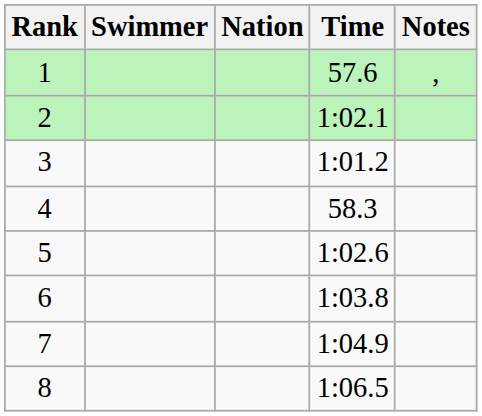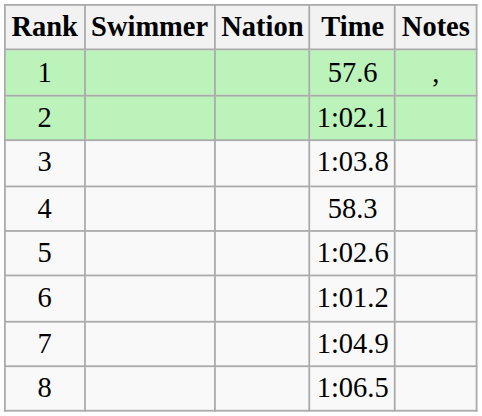 <table class="wikitable sortable" style="text-align:center">
 <tr>
 <th>Rank</th>
 <th>Swimmer</th>
 <th>Nation</th>
 <th>Time</th>
 <th>Notes</th>
 </tr>
 <tr bgcolor=bbf3bb>
 <td>1</td>
 <td align=left></td>
 <td align=left></td>
 <td data-sort-value=0:57.6>57.6</td>
 <td>, </td>
 </tr>
 <tr bgcolor=bbf3bb>
 <td>2</td>
 <td align=left></td>
 <td align=left></td>
 <td>1:02.1</td>
 <td></td>
 </tr>
 <tr>
 <td>3</td>
 <td align=left></td>
 <td align=left></td>
-<td>1:01.2</td>
+<td>1:03.8</td>
 <td></td>
 </tr>
 <tr>
 <td>4</td>
 <td align=left></td>
 <td align=left></td>
 <td data-sort-value=0:58.3>58.3</td>
 <td></td>
 </tr>
 <tr>
 <td>5</td>
 <td align=left></td>
 <td align=left></td>
 <td>1:02.6</td>
 <td></td>
 </tr>
 <tr>
 <td>6</td>
 <td align=left></td>
 <td align=left></td>
-<td>1:03.8</td>
+<td>1:01.2</td>
 <td></td>
 </tr>
 <tr>
 <td>7</td>
 <td align=left></td>
 <td align=left></td>
 <td>1:04.9</td>
 <td></td>
 </tr>
 <tr>
 <td>8</td>
 <td align=left></td>
 <td align=left></td>
 <td>1:06.5</td>
 <td></td>
 </tr>
 </table>
